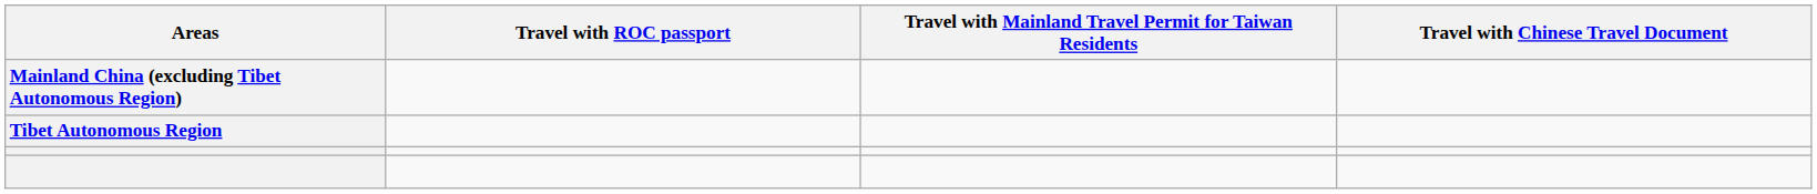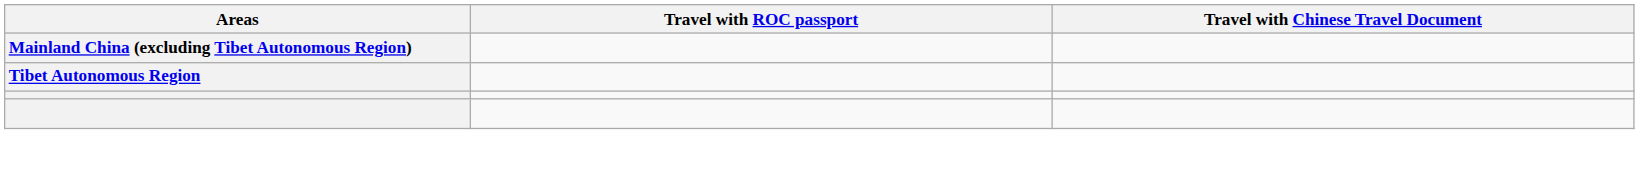 <table class="wikitable" style="text-align: center; font-size: smaller; width: 100%">
 <tr>
 <th style="width: 16%">Areas</th>
 <th style="width: 20%">Travel with <a href='#'>ROC passport</a></th>
-<th style="width: 20%">Travel with <a href='#'>Mainland Travel Permit for Taiwan Residents</a></th>
 <th style="width: 20%">Travel with <a href='#'>Chinese Travel Document</a></th>
 </tr>
 <tr>
 <th style="text-align: left;"> <a href='#'>Mainland China</a> (excluding <a href='#'>Tibet Autonomous Region</a>)</th>
-<td></td>
 <td></td>
 <td></td>
 </tr>
 <tr>
 <th style="text-align: left;"> <a href='#'>Tibet Autonomous Region</a></th>
 <td></td>
 <td></td>
-<td></td>
 </tr>
 <tr>
 <th style="text-align:left;"></th>
-<td></td>
 <td></td>
 <td></td>
 </tr>
 <tr>
 <th style="text-align: left;"></th>
 <td></td>
-<td></td>
 <td><br></td>
 </tr>
 </table>
